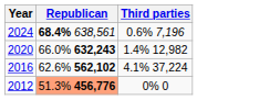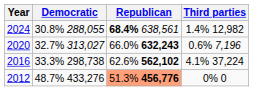 <table class="wikitable" style="float:center; margin:1em; font-size:95%;">
 <tr>
 <th>Year</th>
+<th><a href='#'>Democratic</a></th>
 <th><a href='#'>Republican</a></th>
 <th><a href='#'>Third parties</a></th>
 </tr>
 <tr>
 <td align="center" ><a href='#'>2024</a></td>
+<td align="center" >30.8% <em>288,055</em></td>
 <td align="center" ><strong>68.4%</strong> <em>638,561</em></td>
+<td align="center" >1.4% </em>12,982<em></td>
+</tr>
+<tr>
+<td align="center" ><a href='#'>2020</a></td>
+<td align="center" >32.7% <em>313,027<strong></td>
+<td align="center" ></strong>66.0%<strong> </em>632,243<em></td>
 <td align="center" >0.6% <em>7,196</em></td>
 </tr>
 <tr>
-<td align="center" ><a href='#'>2020</a></td>
-<td align="center" ></strong>66.0%<strong> </em>632,243<em></td>
-<td align="center" >1.4% </em>12,982<em></td>
-</tr>
-<tr>
 <td align="center" ><a href='#'>2016</a></td>
+<td align="center" >33.3% </em>298,738<em></td>
 <td align="center" ></strong>62.6%<strong> </em>562,102<em></td>
 <td align="center" >4.1% </em>37,224<em></td>
 </tr>
 <tr>
 <td align="center" ><a href='#'>2012</a></td>
+<td align="center" >48.7% </em>433,276<em></td>
 <td align="center"  style="background: lightsalmon;"></strong>51.3%<strong> </em>456,776<em></td>
 <td align="center" >0% </em>0<em></td>
 </tr>
 </table>
